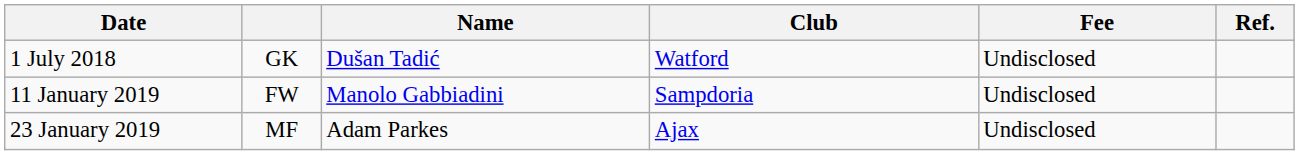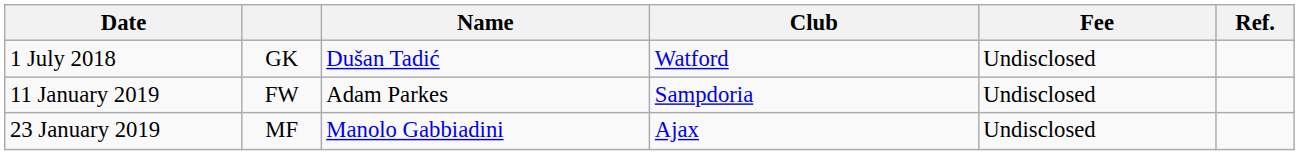 <table class="wikitable plainrowheaders">
 <tr>
 <th scope="col" style="width:10em;">Date</th>
 <th scope="col" style="width:3em;"></th>
 <th scope="col" style="width:14em;">Name</th>
 <th scope="col" style="width:14em;">Club</th>
 <th scope="col" style="width:10em;">Fee</th>
 <th scope="col" style="width:3em;">Ref.</th>
 </tr>
 <tr>
 <td>1 July 2018</td>
 <td align="center">GK</td>
 <td> <a href='#'>Dušan Tadić</a></td>
 <td> <a href='#'>Watford</a></td>
 <td>Undisclosed</td>
 <td align="center"></td>
 </tr>
 <tr>
 <td>11 January 2019</td>
 <td align="center">FW</td>
-<td> <a href='#'>Manolo Gabbiadini</a></td>
+<td> Adam Parkes</td>
 <td> <a href='#'>Sampdoria</a></td>
 <td>Undisclosed</td>
 <td align="center"></td>
 </tr>
 <tr>
 <td>23 January 2019</td>
 <td align="center">MF</td>
-<td> Adam Parkes</td>
+<td> <a href='#'>Manolo Gabbiadini</a></td>
 <td> <a href='#'>Ajax</a></td>
 <td>Undisclosed</td>
 <td align="center"></td>
 </tr>
 </table>
